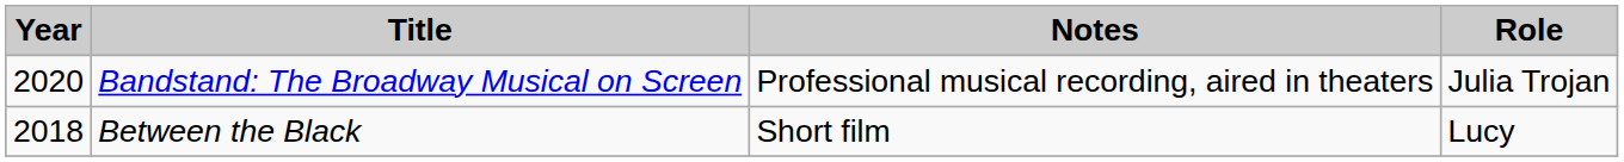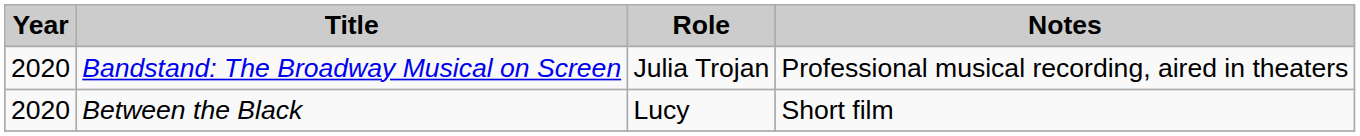 <table class="wikitable">
 <tr>
 <th style="background:#ccc;">Year</th>
 <th style="background:#ccc;">Title</th>
+<th style="background:#ccc;">Role</th>
 <th style="background:#ccc;">Notes</th>
-<th style="background:#ccc;">Role</th>
 </tr>
 <tr>
 <td>2020</td>
 <td><em><a href='#'>Bandstand: The Broadway Musical on Screen</a></em></td>
+<td>Julia Trojan</td>
 <td>Professional musical recording, aired in theaters</td>
-<td>Julia Trojan</td>
 </tr>
 <tr>
-<td>2018</td>
+<td>2020</td>
 <td><em>Between the Black</em></td>
+<td>Lucy</td>
 <td>Short film</td>
-<td>Lucy</td>
 </tr>
 </table>
